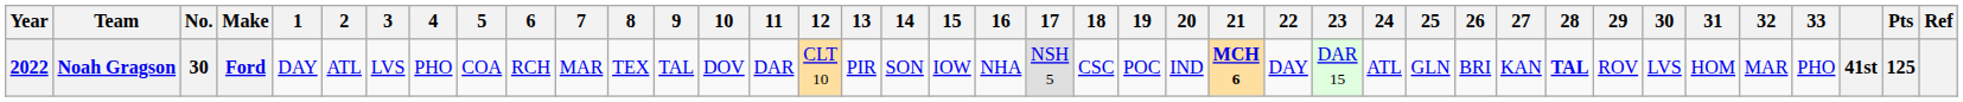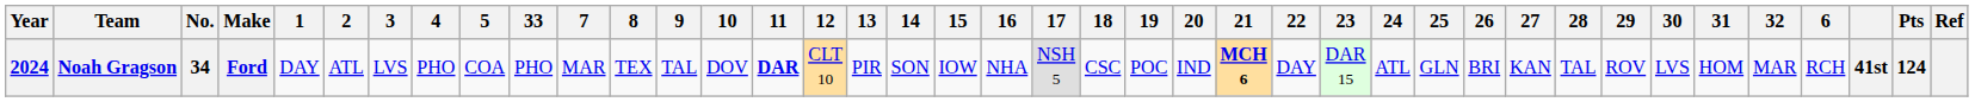 <table class="wikitable" style="text-align:center; font-size:75%">
 <tr>
 <th>Year</th>
 <th>Team</th>
 <th>No.</th>
 <th>Make</th>
 <th>1</th>
 <th>2</th>
 <th>3</th>
 <th>4</th>
 <th>5</th>
-<th>6</th>
+<th>33</th>
 <th>7</th>
 <th>8</th>
 <th>9</th>
 <th>10</th>
 <th>11</th>
 <th>12</th>
 <th>13</th>
 <th>14</th>
 <th>15</th>
 <th>16</th>
 <th>17</th>
 <th>18</th>
 <th>19</th>
 <th>20</th>
 <th>21</th>
 <th>22</th>
 <th>23</th>
 <th>24</th>
 <th>25</th>
 <th>26</th>
 <th>27</th>
 <th>28</th>
 <th>29</th>
 <th>30</th>
 <th>31</th>
 <th>32</th>
-<th>33</th>
+<th>6</th>
 <th></th>
 <th>Pts</th>
 <th>Ref</th>
 </tr>
 <tr>
-<th><a href='#'>2022</a></th>
+<th><a href='#'>2024</a></th>
 <th><a href='#'>Noah Gragson</a></th>
-<th>30</th>
+<th>34</th>
 <th><a href='#'>Ford</a></th>
 <td><a href='#'>DAY</a></td>
 <td><a href='#'>ATL</a></td>
 <td><a href='#'>LVS</a></td>
 <td><a href='#'>PHO</a></td>
 <td><a href='#'>COA</a></td>
-<td><a href='#'>RCH</a></td>
+<td><a href='#'>PHO</a></td>
 <td><a href='#'>MAR</a></td>
 <td><a href='#'>TEX</a></td>
 <td><a href='#'>TAL</a></td>
 <td><a href='#'>DOV</a></td>
-<td><a href='#'>DAR</a></td>
+<td><strong><a href='#'>DAR</a></strong></td>
 <td style="background:#FFDF9F;"><a href='#'>CLT</a><br><small>10</small></td>
 <td><a href='#'>PIR</a></td>
 <td><a href='#'>SON</a></td>
 <td><a href='#'>IOW</a></td>
 <td><a href='#'>NHA</a></td>
 <td style="background:#DFDFDF;"><a href='#'>NSH</a><br><small>5</small></td>
 <td><a href='#'>CSC</a></td>
 <td><a href='#'>POC</a></td>
 <td><a href='#'>IND</a></td>
 <td style="background:#FFDF9F;"><strong><a href='#'>MCH</a><br><small>6</small></strong></td>
 <td><a href='#'>DAY</a></td>
 <td style="background:#DFFFDF;"><a href='#'>DAR</a><br><small>15</small></td>
 <td><a href='#'>ATL</a></td>
 <td><a href='#'>GLN</a></td>
 <td><a href='#'>BRI</a></td>
 <td><a href='#'>KAN</a></td>
-<td><strong><a href='#'>TAL</a></strong></td>
+<td><a href='#'>TAL</a></td>
 <td><a href='#'>ROV</a></td>
 <td><a href='#'>LVS</a></td>
 <td><a href='#'>HOM</a></td>
 <td><a href='#'>MAR</a></td>
-<td><a href='#'>PHO</a></td>
+<td><a href='#'>RCH</a></td>
 <th>41st</th>
-<th>125</th>
+<th>124</th>
 <th></th>
 </tr>
 </table>
